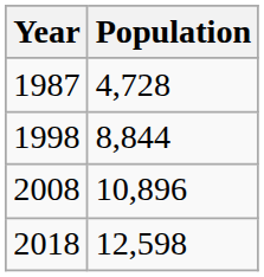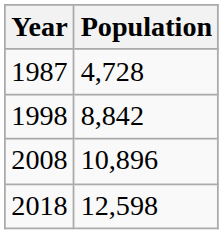 <table class="wikitable">
 <tr>
 <th>Year</th>
 <th>Population</th>
 </tr>
 <tr>
 <td>1987</td>
 <td>4,728</td>
 </tr>
 <tr>
 <td>1998</td>
-<td>8,844</td>
+<td>8,842</td>
 </tr>
 <tr>
 <td>2008</td>
 <td>10,896</td>
 </tr>
 <tr>
 <td>2018</td>
 <td>12,598</td>
 </tr>
 </table>
